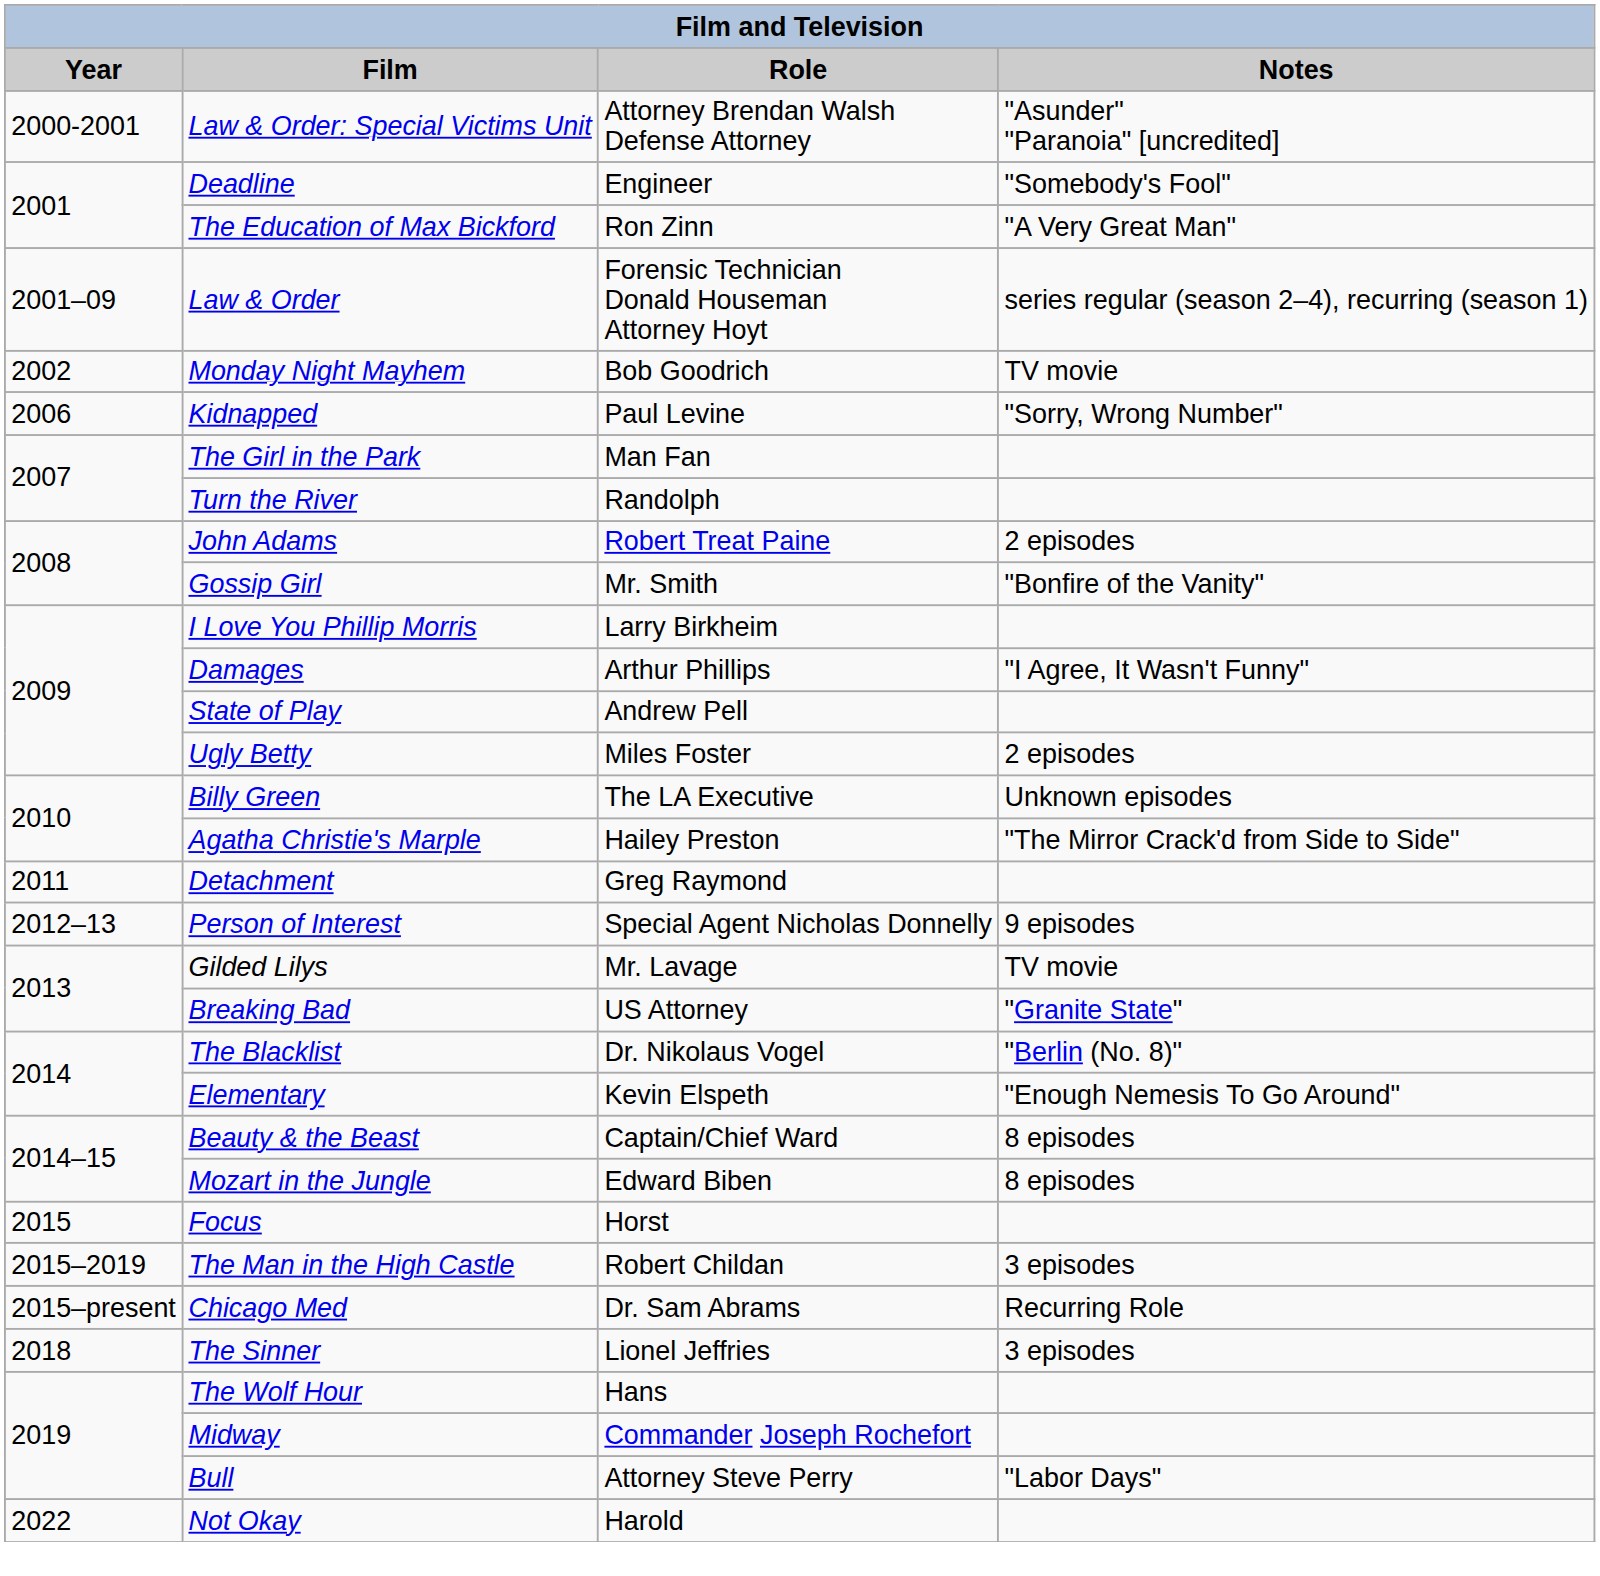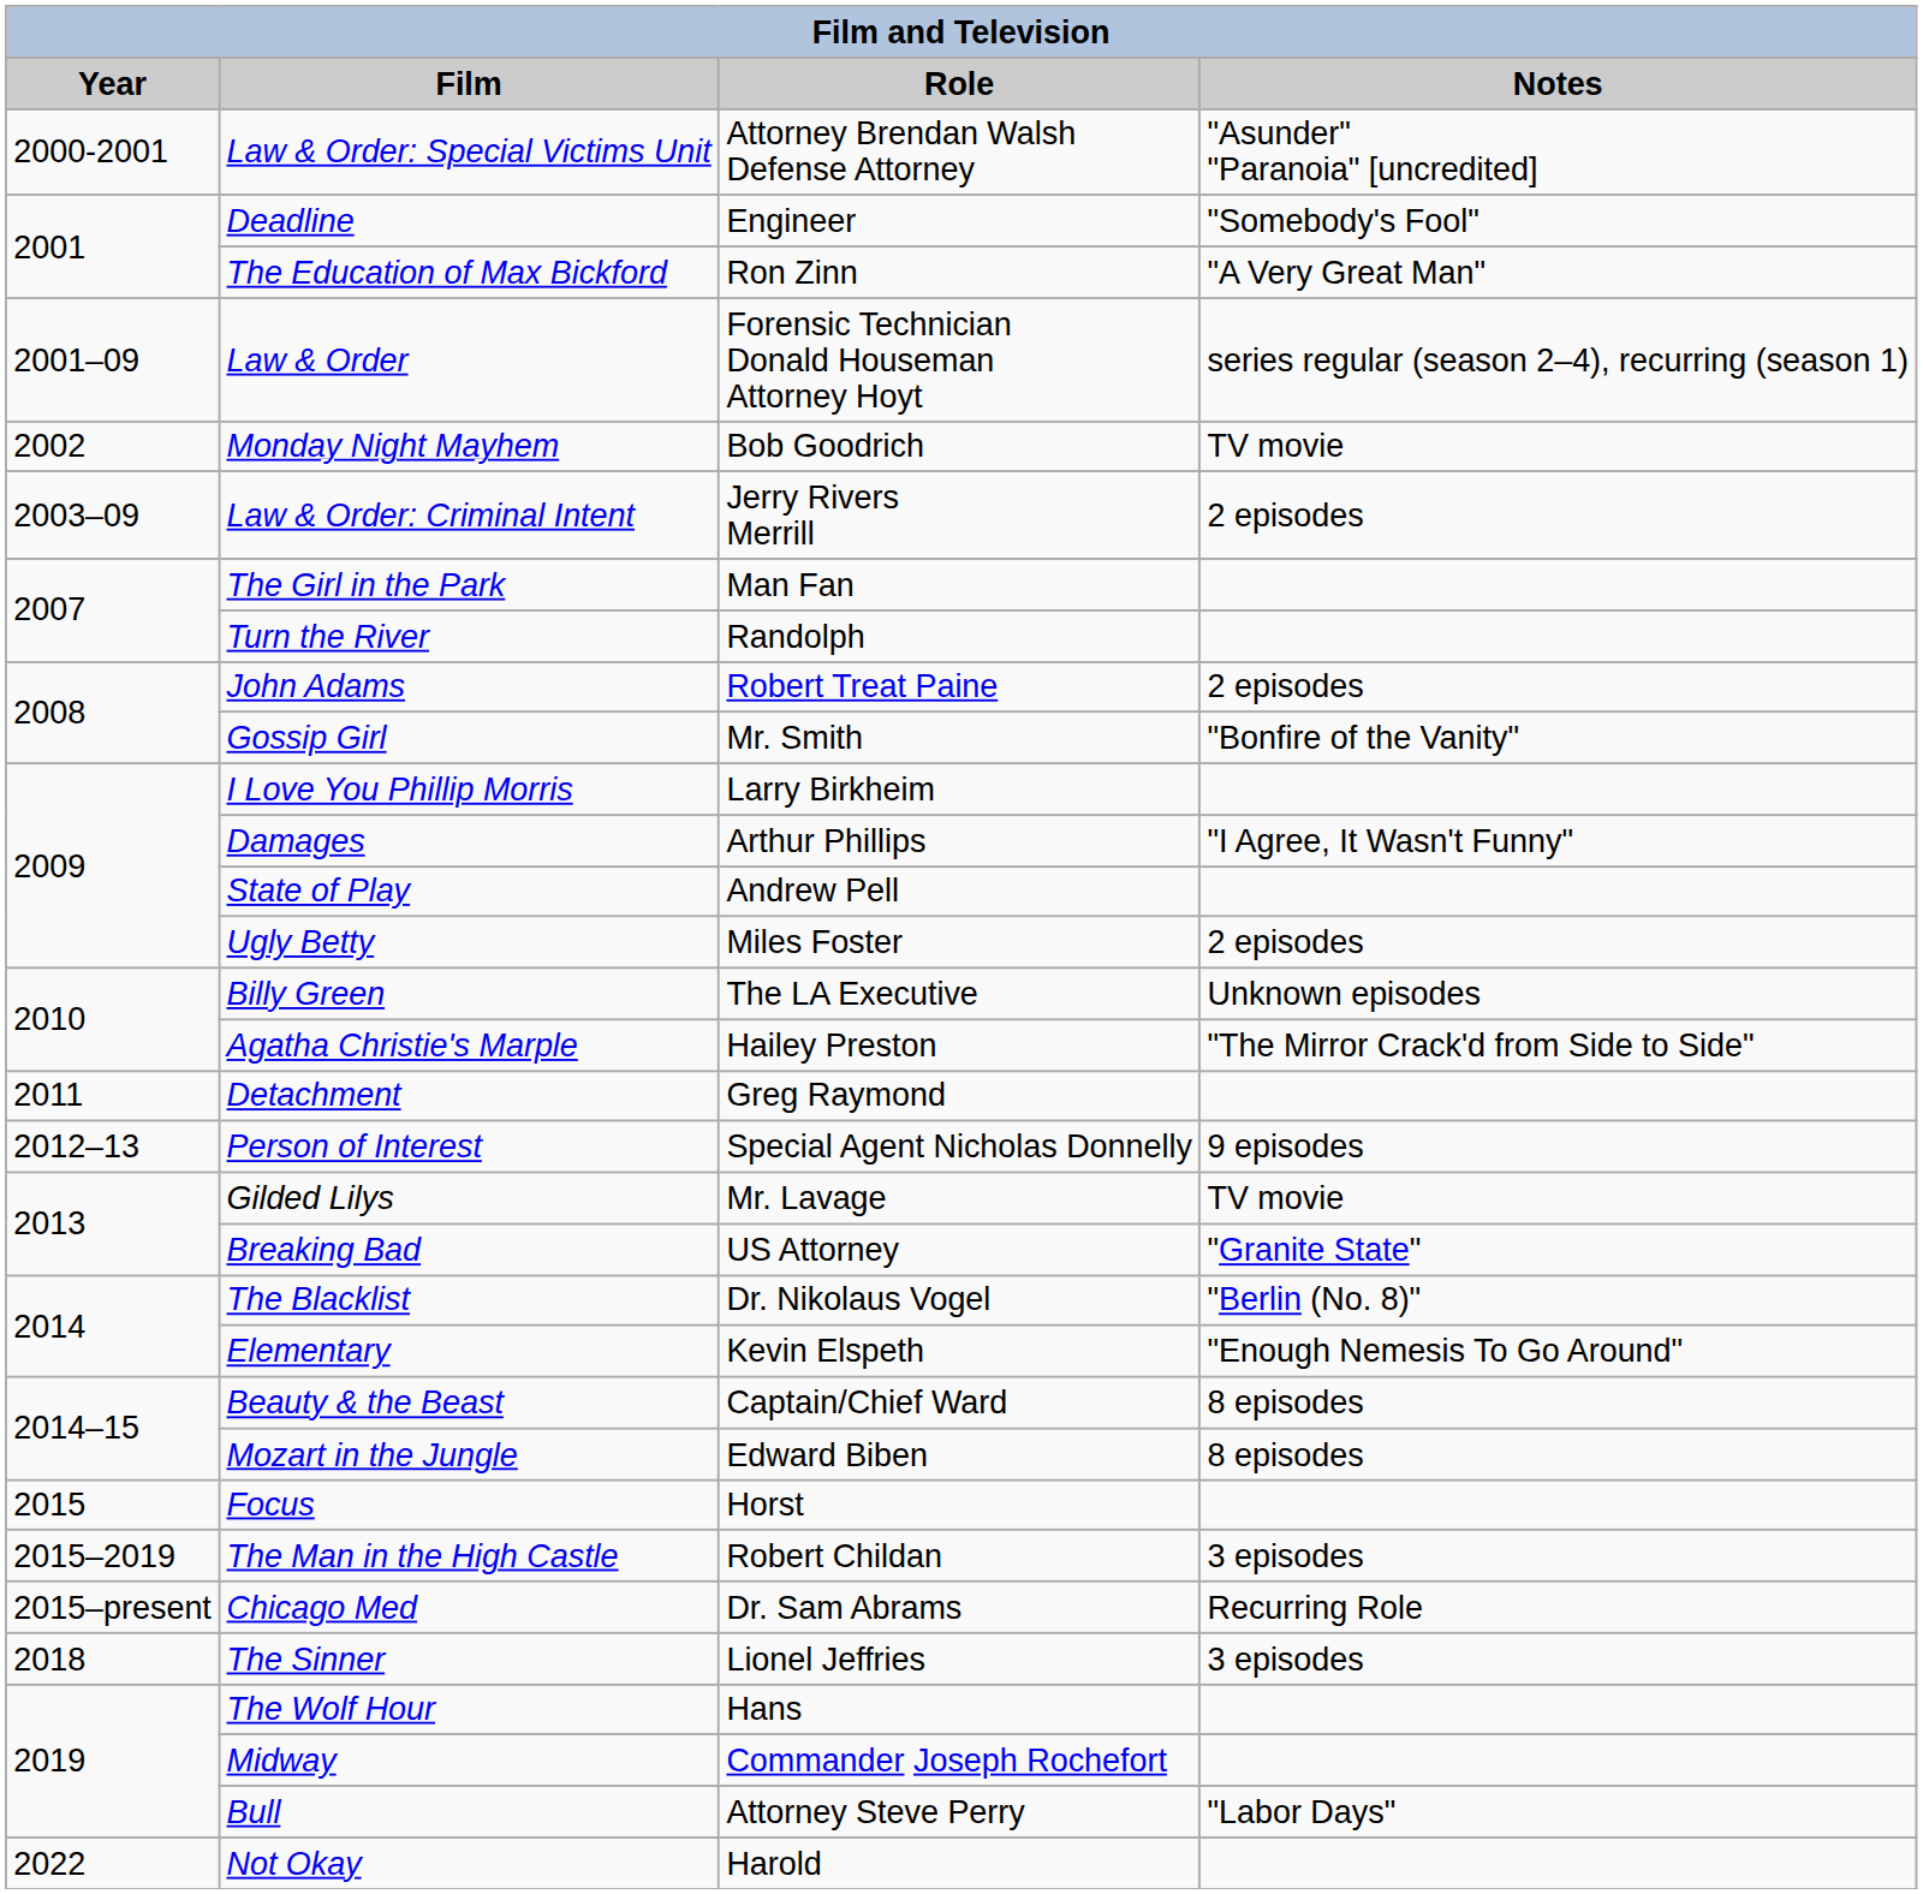 <table class="wikitable" style="font-size:90%">
 <tr>
 <th colspan=4 style="background:#B0C4DE">Film and Television</th>
 </tr>
 <tr>
 <th style="background:#ccc;">Year</th>
 <th style="background:#ccc;">Film</th>
 <th style="background:#ccc;">Role</th>
 <th style="background:#ccc;">Notes</th>
 </tr>
 <tr>
 <td>2000-2001</td>
 <td><em><a href='#'>Law & Order: Special Victims Unit</a></em></td>
 <td>Attorney Brendan Walsh<br>Defense Attorney</td>
 <td>"Asunder"<br>"Paranoia" [uncredited]</td>
 </tr>
 <tr>
 <td rowspan="2">2001</td>
 <td><em><a href='#'>Deadline</a></em></td>
 <td>Engineer</td>
 <td>"Somebody's Fool"</td>
 </tr>
 <tr>
 <td><em><a href='#'>The Education of Max Bickford</a></em></td>
 <td>Ron Zinn</td>
 <td>"A Very Great Man"</td>
 </tr>
 <tr>
 <td>2001–09</td>
 <td><em><a href='#'>Law & Order</a></em></td>
 <td>Forensic Technician<br>Donald Houseman<br>Attorney Hoyt</td>
 <td>series regular (season 2–4), recurring (season 1)</td>
 </tr>
 <tr>
 <td>2002</td>
 <td><em><a href='#'>Monday Night Mayhem</a></em></td>
 <td>Bob Goodrich</td>
 <td>TV movie</td>
 </tr>
 <tr>
-<td>2006</td>
-<td><em><a href='#'>Kidnapped</a></em></td>
-<td>Paul Levine</td>
-<td>"Sorry, Wrong Number"</td>
+<td>2003–09</td>
+<td><em><a href='#'>Law & Order: Criminal Intent</a></em></td>
+<td>Jerry Rivers<br>Merrill</td>
+<td>2 episodes</td>
 </tr>
 <tr>
 <td rowspan="2">2007</td>
 <td><em><a href='#'>The Girl in the Park</a></em></td>
 <td>Man Fan</td>
 <td></td>
 </tr>
 <tr>
 <td><em><a href='#'>Turn the River</a></em></td>
 <td>Randolph</td>
 <td></td>
 </tr>
 <tr>
 <td rowspan="2">2008</td>
 <td><em><a href='#'>John Adams</a></em></td>
 <td><a href='#'>Robert Treat Paine</a></td>
 <td>2 episodes</td>
 </tr>
 <tr>
 <td><em><a href='#'>Gossip Girl</a></em></td>
 <td>Mr. Smith</td>
 <td>"Bonfire of the Vanity"</td>
 </tr>
 <tr>
 <td rowspan="4">2009</td>
 <td><em><a href='#'>I Love You Phillip Morris</a></em></td>
 <td>Larry Birkheim</td>
 <td></td>
 </tr>
 <tr>
 <td><em><a href='#'>Damages</a></em></td>
 <td>Arthur Phillips</td>
 <td>"I Agree, It Wasn't Funny"</td>
 </tr>
 <tr>
 <td><em><a href='#'>State of Play</a></em></td>
 <td>Andrew Pell</td>
 <td></td>
 </tr>
 <tr>
 <td><em><a href='#'>Ugly Betty</a></em></td>
 <td>Miles Foster</td>
 <td>2 episodes</td>
 </tr>
 <tr>
 <td rowspan="2">2010</td>
 <td><em><a href='#'>Billy Green</a></em></td>
 <td>The LA Executive</td>
 <td>Unknown episodes</td>
 </tr>
 <tr>
 <td><em><a href='#'>Agatha Christie's Marple</a></em></td>
 <td>Hailey Preston</td>
 <td>"The Mirror Crack'd from Side to Side"</td>
 </tr>
 <tr>
 <td>2011</td>
 <td><em><a href='#'>Detachment</a></em></td>
 <td>Greg Raymond</td>
 <td></td>
 </tr>
 <tr>
 <td>2012–13</td>
 <td><em><a href='#'>Person of Interest</a></em></td>
 <td>Special Agent Nicholas Donnelly</td>
 <td>9 episodes</td>
 </tr>
 <tr>
 <td rowspan="2">2013</td>
 <td><em>Gilded Lilys</em></td>
 <td>Mr. Lavage</td>
 <td>TV movie</td>
 </tr>
 <tr>
 <td><em><a href='#'>Breaking Bad</a></em></td>
 <td>US Attorney</td>
 <td>"<a href='#'>Granite State</a>"</td>
 </tr>
 <tr>
 <td rowspan="2">2014</td>
 <td><em><a href='#'>The Blacklist</a></em></td>
 <td>Dr. Nikolaus Vogel</td>
 <td>"<a href='#'>Berlin</a> (No. 8)"</td>
 </tr>
 <tr>
 <td><em><a href='#'>Elementary</a></em></td>
 <td>Kevin Elspeth</td>
 <td>"Enough Nemesis To Go Around"</td>
 </tr>
 <tr>
 <td rowspan="2">2014–15</td>
 <td><em><a href='#'>Beauty & the Beast</a></em></td>
 <td>Captain/Chief Ward</td>
 <td>8 episodes</td>
 </tr>
 <tr>
 <td><em><a href='#'>Mozart in the Jungle</a></em></td>
 <td>Edward Biben</td>
 <td>8 episodes</td>
 </tr>
 <tr>
 <td>2015</td>
 <td><em><a href='#'>Focus</a></em></td>
 <td>Horst</td>
 <td></td>
 </tr>
 <tr>
 <td>2015–2019</td>
 <td><em><a href='#'>The Man in the High Castle</a></em></td>
 <td>Robert Childan</td>
 <td>3 episodes</td>
 </tr>
 <tr>
 <td>2015–present</td>
 <td><em><a href='#'>Chicago Med</a></em></td>
 <td>Dr. Sam Abrams</td>
 <td>Recurring Role</td>
 </tr>
 <tr>
 <td>2018</td>
 <td><em><a href='#'>The Sinner</a></em></td>
 <td>Lionel Jeffries</td>
 <td>3 episodes</td>
 </tr>
 <tr>
 <td rowspan="3">2019</td>
 <td><em><a href='#'>The Wolf Hour</a></em></td>
 <td>Hans</td>
 <td></td>
 </tr>
 <tr>
 <td><em><a href='#'>Midway</a></em></td>
 <td><a href='#'>Commander</a> <a href='#'>Joseph Rochefort</a></td>
 <td></td>
 </tr>
 <tr>
 <td><em><a href='#'>Bull</a></em></td>
 <td>Attorney Steve Perry</td>
 <td>"Labor Days"</td>
 </tr>
 <tr>
 <td>2022</td>
 <td><em><a href='#'>Not Okay</a></em></td>
 <td>Harold</td>
 <td></td>
 </tr>
 </table>
